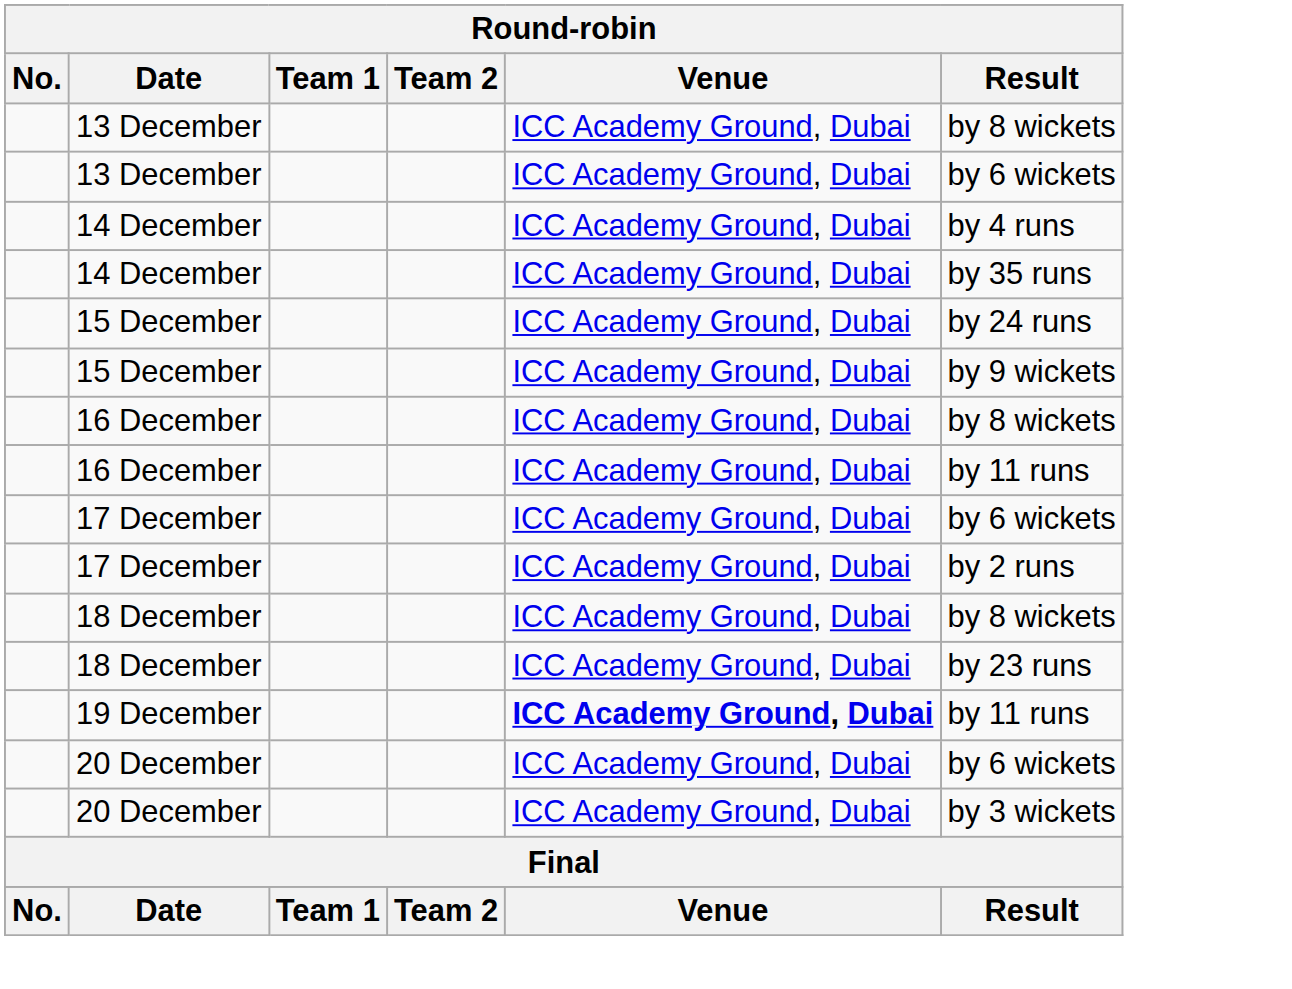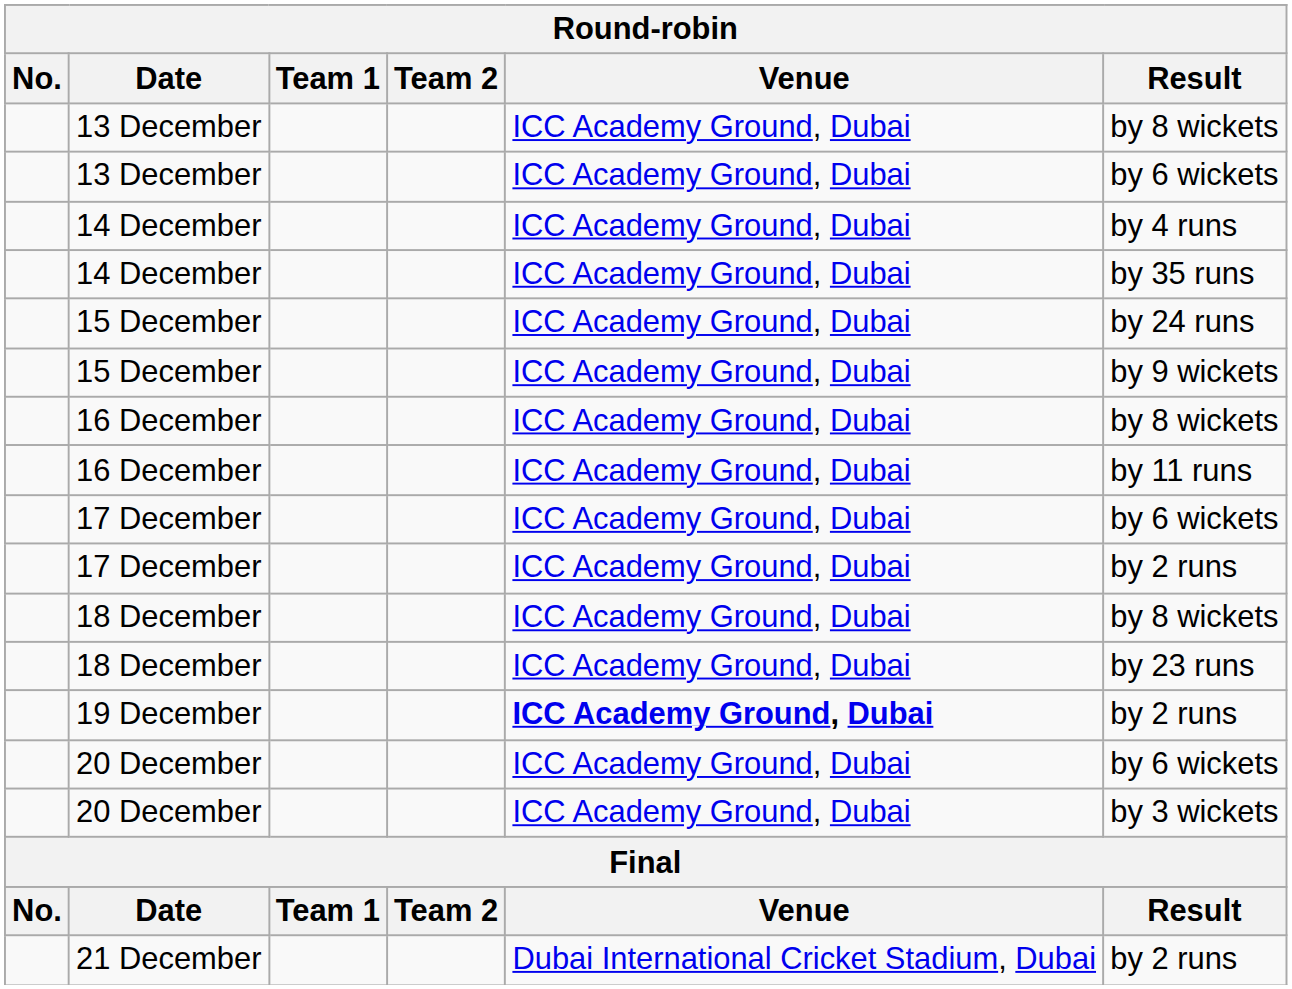 <table class="wikitable">
 <tr>
 <th colspan="6">Round-robin</th>
 </tr>
 <tr>
 <th>No.</th>
 <th>Date</th>
 <th>Team 1</th>
 <th>Team 2</th>
 <th>Venue</th>
 <th>Result</th>
 </tr>
 <tr>
 <td></td>
 <td>13 December</td>
 <td></td>
 <td></td>
 <td><a href='#'>ICC Academy Ground</a>, <a href='#'>Dubai</a></td>
 <td> by 8 wickets</td>
 </tr>
 <tr>
 <td></td>
 <td>13 December</td>
 <td></td>
 <td></td>
 <td><a href='#'>ICC Academy Ground</a>, <a href='#'>Dubai</a></td>
 <td> by 6 wickets</td>
 </tr>
 <tr>
 <td></td>
 <td>14 December</td>
 <td></td>
 <td></td>
 <td><a href='#'>ICC Academy Ground</a>, <a href='#'>Dubai</a></td>
 <td> by 4 runs</td>
 </tr>
 <tr>
 <td></td>
 <td>14 December</td>
 <td></td>
 <td></td>
 <td><a href='#'>ICC Academy Ground</a>, <a href='#'>Dubai</a></td>
 <td> by 35 runs</td>
 </tr>
 <tr>
 <td></td>
 <td>15 December</td>
 <td></td>
 <td></td>
 <td><a href='#'>ICC Academy Ground</a>, <a href='#'>Dubai</a></td>
 <td> by 24 runs</td>
 </tr>
 <tr>
 <td></td>
 <td>15 December</td>
 <td></td>
 <td></td>
 <td><a href='#'>ICC Academy Ground</a>, <a href='#'>Dubai</a></td>
 <td> by 9 wickets</td>
 </tr>
 <tr>
 <td></td>
 <td>16 December</td>
 <td></td>
 <td></td>
 <td><a href='#'>ICC Academy Ground</a>, <a href='#'>Dubai</a></td>
 <td> by 8 wickets</td>
 </tr>
 <tr>
 <td></td>
 <td>16 December</td>
 <td></td>
 <td></td>
 <td><a href='#'>ICC Academy Ground</a>, <a href='#'>Dubai</a></td>
 <td> by 11 runs</td>
 </tr>
 <tr>
 <td></td>
 <td>17 December</td>
 <td></td>
 <td></td>
 <td><a href='#'>ICC Academy Ground</a>, <a href='#'>Dubai</a></td>
 <td> by 6 wickets</td>
 </tr>
 <tr>
 <td></td>
 <td>17 December</td>
 <td></td>
 <td></td>
 <td><a href='#'>ICC Academy Ground</a>, <a href='#'>Dubai</a></td>
 <td> by 2 runs</td>
 </tr>
 <tr>
 <td></td>
 <td>18 December</td>
 <td></td>
 <td></td>
 <td><a href='#'>ICC Academy Ground</a>, <a href='#'>Dubai</a></td>
 <td> by 8 wickets</td>
 </tr>
 <tr>
 <td></td>
 <td>18 December</td>
 <td></td>
 <td></td>
 <td><a href='#'>ICC Academy Ground</a>, <a href='#'>Dubai</a></td>
 <td> by 23 runs</td>
 </tr>
 <tr>
 <td></td>
 <td>19 December</td>
 <td></td>
 <td></td>
 <td><strong><a href='#'>ICC Academy Ground</a>, <a href='#'>Dubai</a></strong></td>
-<td> by 11 runs</td>
+<td> by 2 runs</td>
 </tr>
 <tr>
 <td></td>
 <td>20 December</td>
 <td></td>
 <td></td>
 <td><a href='#'>ICC Academy Ground</a>, <a href='#'>Dubai</a></td>
 <td> by 6 wickets</td>
 </tr>
 <tr>
 <td></td>
 <td>20 December</td>
 <td></td>
 <td></td>
 <td><a href='#'>ICC Academy Ground</a>, <a href='#'>Dubai</a></td>
 <td> by 3 wickets</td>
 </tr>
 <tr>
 <th colspan="6">Final</th>
 </tr>
 <tr>
 <th>No.</th>
 <th>Date</th>
 <th>Team 1</th>
 <th>Team 2</th>
 <th>Venue</th>
 <th>Result</th>
 </tr>
+<tr>
+<td></td>
+<td>21 December</td>
+<td></td>
+<td></td>
+<td><a href='#'>Dubai International Cricket Stadium</a>, <a href='#'>Dubai</a></td>
+<td> by 2 runs</td>
+</tr>
 </table>
